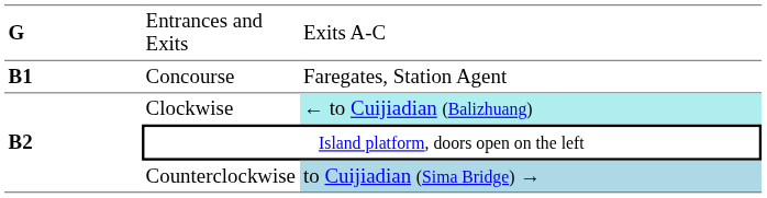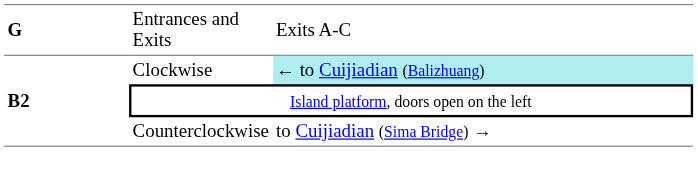 <table cellspacing=0 cellpadding=3>
 <tr>
 <td style="border-top:solid 1px gray;border-bottom:solid 1px gray;" width=100><strong>G</strong></td>
 <td style="border-top:solid 1px gray;border-bottom:solid 1px gray;" width=100>Entrances and Exits</td>
 <td style="border-top:solid 1px gray;border-bottom:solid 1px gray;" width=350>Exits A-C</td>
-</tr>
-<tr>
-<td style="border-top:solid 0px gray;border-bottom:solid 1px gray;" width=100><strong>B1</strong></td>
-<td style="border-top:solid 0px gray;border-bottom:solid 1px gray;" width=100>Concourse</td>
-<td style="border-top:solid 0px gray;border-bottom:solid 1px gray;" width=350>Faregates, Station Agent</td>
 </tr>
 <tr>
 <td style="border-bottom:solid 1px gray;" rowspan=3><strong>B2</strong></td>
 <td>Clockwise</td>
 <td style="background: paleturquoise;">←  to <a href='#'>Cuijiadian</a> <small>(<a href='#'>Balizhuang</a>)</small></td>
 </tr>
 <tr>
 <td style="border-right:solid 2px black;border-left:solid 2px black;border-top:solid 2px black;border-bottom:solid 2px black;text-align:center;" colspan=2><small><a href='#'>Island platform</a>, doors open on the left</small></td>
 </tr>
 <tr>
 <td style="border-bottom:solid 1px gray;">Counterclockwise</td>
-<td style="background: lightblue; border-bottom:solid 1px gray;">  to <a href='#'>Cuijiadian</a> <small>(<a href='#'>Sima Bridge</a>)</small> →</td>
+<td style="border-bottom:solid 1px gray;">  to <a href='#'>Cuijiadian</a> <small>(<a href='#'>Sima Bridge</a>)</small> →</td>
 </tr>
 </table>
